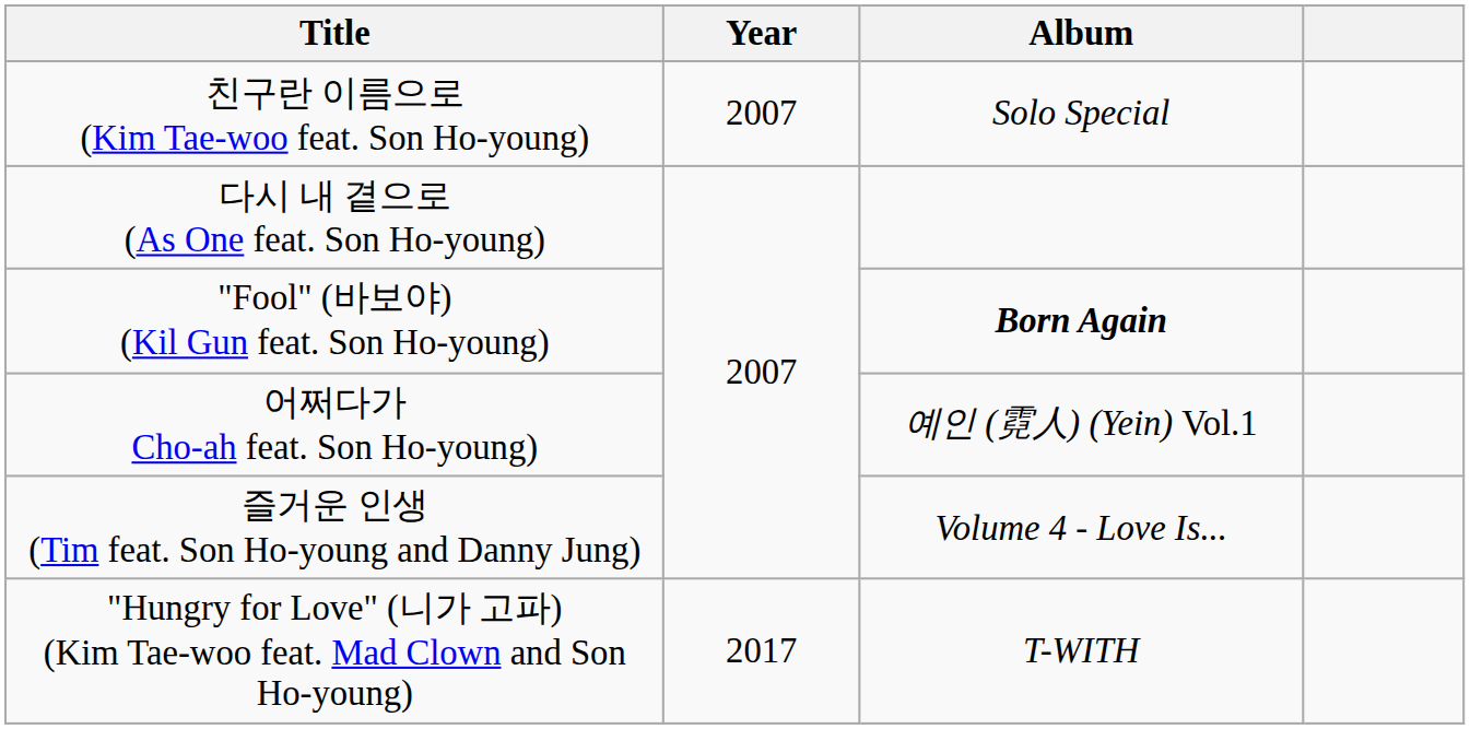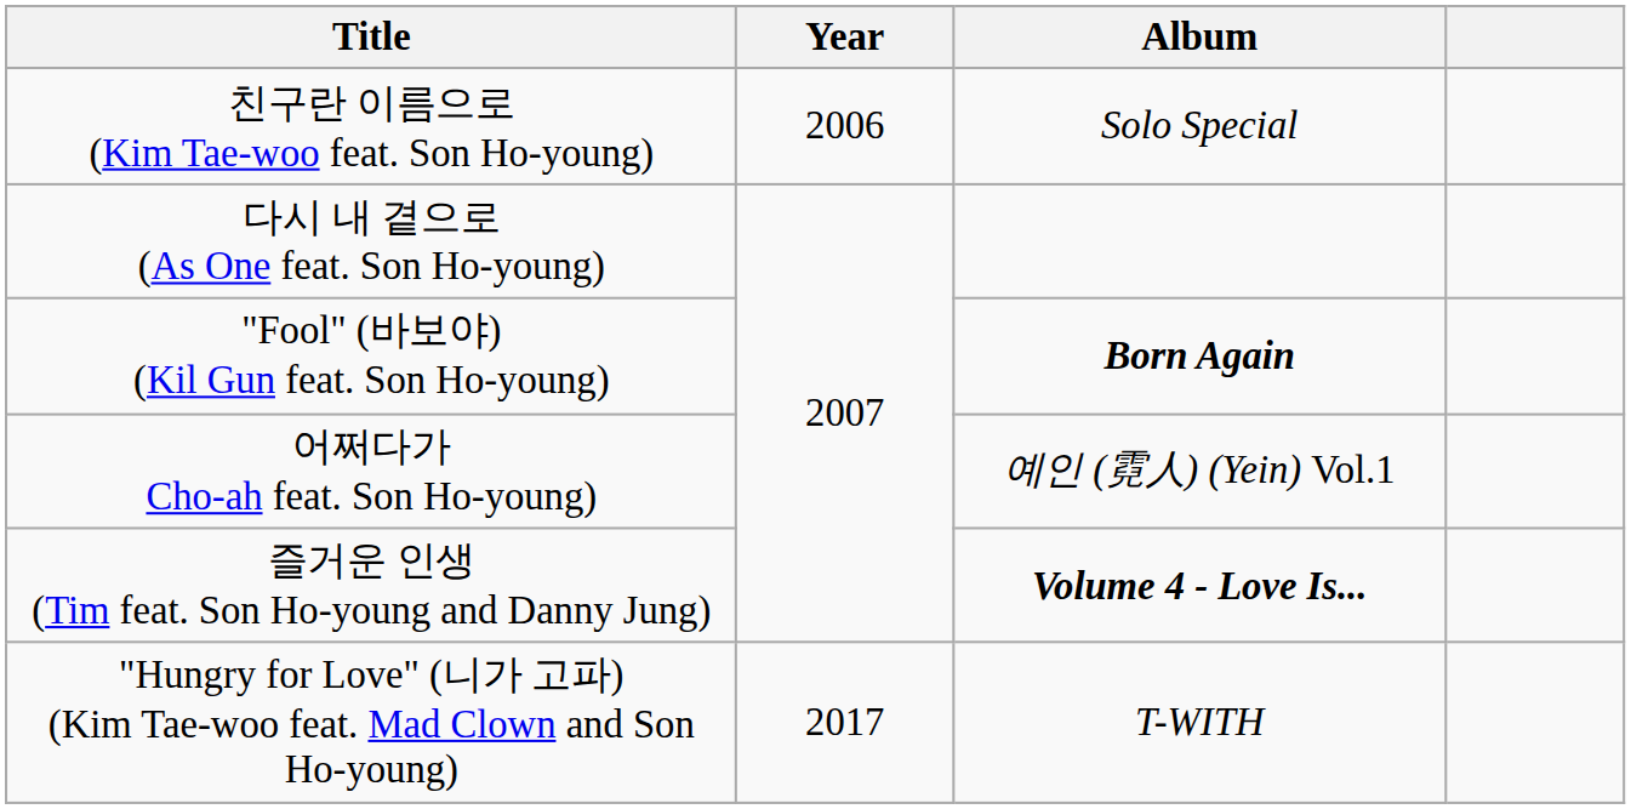 <table class="wikitable" style="text-align:center;">
 <tr>
 <th style="width:18em;">Title</th>
 <th style="width:5em;">Year</th>
 <th style="width:12em;">Album</th>
 <th style="width:4em;"></th>
 </tr>
 <tr>
 <td>친구란 이름으로<br>(<a href='#'>Kim Tae-woo</a> feat. Son Ho-young)</td>
-<td>2007</td>
+<td>2006</td>
 <td><em>Solo Special</em></td>
 <td></td>
 </tr>
 <tr>
 <td>다시 내 곁으로<br>(<a href='#'>As One</a> feat. Son Ho-young)</td>
 <td rowspan="4">2007</td>
 <td></td>
 <td></td>
 </tr>
 <tr>
 <td>"Fool" (바보야)<br>(<a href='#'>Kil Gun</a> feat. Son Ho-young)</td>
 <td><strong><em>Born Again</em></strong></td>
 <td></td>
 </tr>
 <tr>
 <td>어쩌다가<br><a href='#'>Cho-ah</a> feat. Son Ho-young)</td>
 <td><em>예인 (霓人) (Yein)</em> Vol.1</td>
 <td></td>
 </tr>
 <tr>
 <td>즐거운 인생<br>(<a href='#'>Tim</a> feat. Son Ho-young and Danny Jung)</td>
-<td><em>Volume 4 - Love Is...</em></td>
+<td><strong><em>Volume 4 - Love Is...</em></strong></td>
 <td></td>
 </tr>
 <tr>
 <td>"Hungry for Love" (니가 고파)<br>(Kim Tae-woo feat. <a href='#'>Mad Clown</a> and Son Ho-young)</td>
 <td>2017</td>
 <td><em>T-WITH</em></td>
 <td></td>
 </tr>
 </table>
